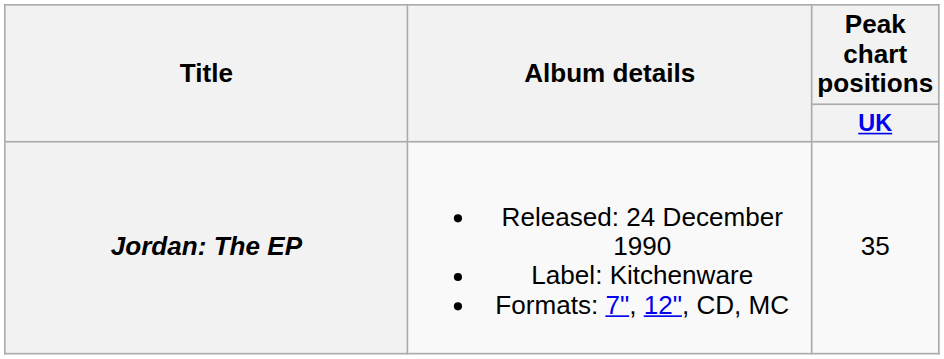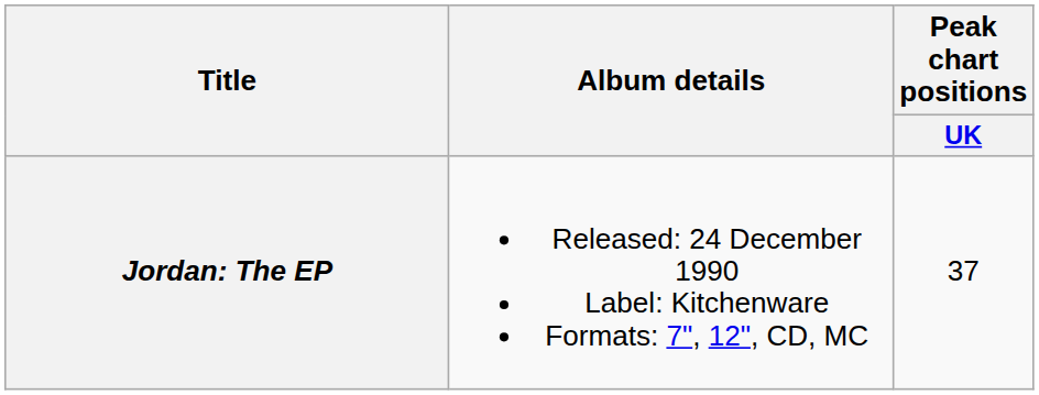 <table class="wikitable plainrowheaders" style="text-align:center;">
 <tr>
 <th rowspan="2" scope="col" style="width:15em;">Title</th>
 <th rowspan="2" scope="col" style="width:15em;">Album details</th>
 <th>Peak chart positions</th>
 </tr>
 <tr>
 <th scope="col" style="width:2em;font-size:90%;"><a href='#'>UK</a><br></th>
 </tr>
 <tr>
 <th scope="row"><em>Jordan: The EP</em></th>
 <td><br><ul><li>Released: 24 December 1990</li><li>Label: Kitchenware</li><li>Formats: <a href='#'>7"</a>, <a href='#'>12"</a>, CD, MC</li></ul></td>
-<td>35</td>
+<td>37</td>
 </tr>
 </table>
